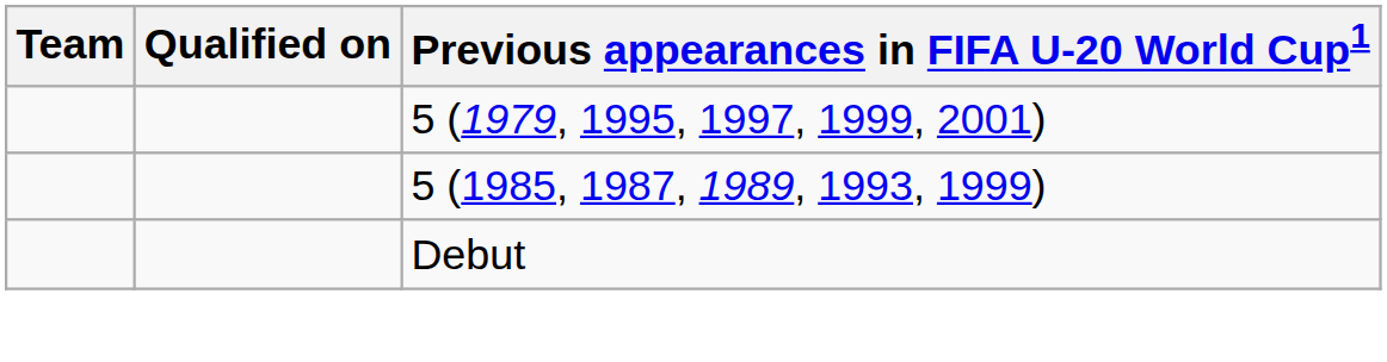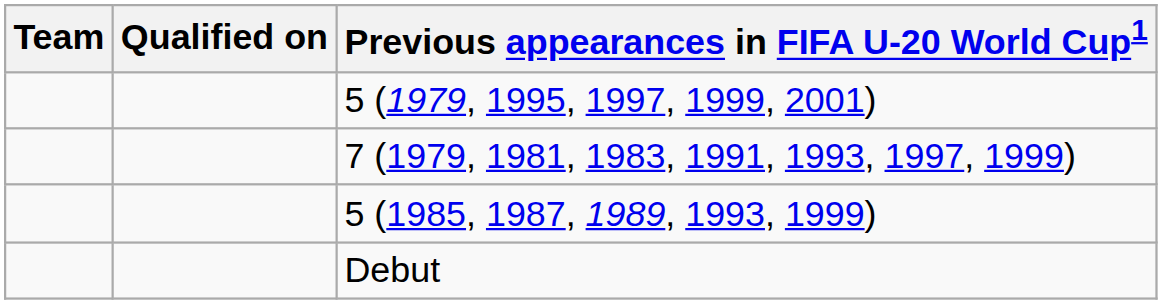 <table class="wikitable sortable">
 <tr>
 <th>Team</th>
 <th>Qualified on</th>
 <th data-sort-type="number">Previous <a href='#'>appearances</a> in <a href='#'>FIFA U-20 World Cup</a><sup><strong><a href='#'>1</a></strong></sup></th>
 </tr>
 <tr>
 <td></td>
 <td></td>
 <td>5 (<em><a href='#'>1979</a></em>, <a href='#'>1995</a>, <a href='#'>1997</a>, <a href='#'>1999</a>, <a href='#'>2001</a>)</td>
 </tr>
 <tr>
 <td></td>
 <td></td>
+<td>7 (<a href='#'>1979</a>, <a href='#'>1981</a>, <a href='#'>1983</a>, <a href='#'>1991</a>, <a href='#'>1993</a>, <a href='#'>1997</a>, <a href='#'>1999</a>)</td>
+</tr>
+<tr>
+<td></td>
+<td></td>
 <td>5 (<a href='#'>1985</a>, <a href='#'>1987</a>, <em><a href='#'>1989</a></em>, <a href='#'>1993</a>, <a href='#'>1999</a>)</td>
 </tr>
 <tr>
 <td></td>
 <td></td>
 <td>Debut</td>
 </tr>
 </table>
